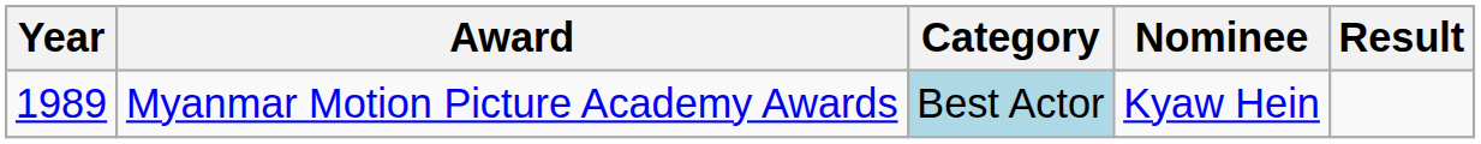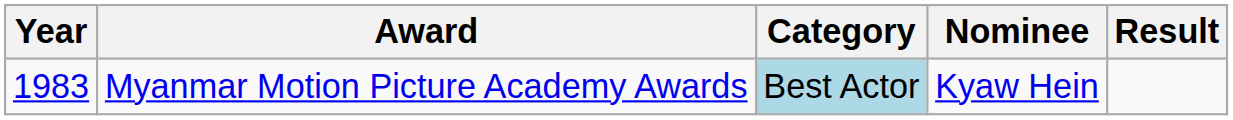 <table class="wikitable">
 <tr>
 <th>Year</th>
 <th>Award</th>
 <th>Category</th>
 <th>Nominee</th>
 <th>Result</th>
 </tr>
 <tr>
-<td><a href='#'>1989</a></td>
+<td><a href='#'>1983</a></td>
 <td><a href='#'>Myanmar Motion Picture Academy Awards</a></td>
 <td style="background: lightblue;">Best Actor</td>
 <td><a href='#'>Kyaw Hein</a></td>
 <td></td>
 </tr>
 </table>
